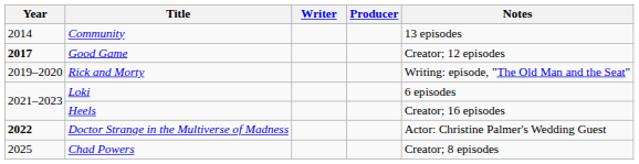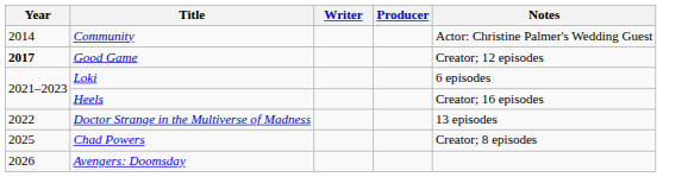 <table class="wikitable">
 <tr>
 <th>Year</th>
 <th>Title</th>
 <th width="65"><a href='#'>Writer</a></th>
 <th width="65"><a href='#'>Producer</a></th>
 <th>Notes</th>
 </tr>
 <tr>
 <td>2014</td>
 <td><em><a href='#'>Community</a></em></td>
 <td></td>
 <td></td>
-<td>13 episodes</td>
+<td>Actor: Christine Palmer's Wedding Guest</td>
 </tr>
 <tr>
 <td><strong>2017</strong></td>
 <td><em><a href='#'>Good Game</a></em></td>
 <td></td>
 <td></td>
 <td>Creator; 12 episodes</td>
-</tr>
-<tr>
-<td>2019–2020</td>
-<td><em><a href='#'>Rick and Morty</a></em></td>
-<td></td>
-<td></td>
-<td>Writing: episode, "<a href='#'>The Old Man and the Seat</a>"</td>
 </tr>
 <tr>
 <td rowspan="2">2021–2023</td>
 <td><em><a href='#'>Loki</a></em></td>
 <td></td>
 <td></td>
 <td>6 episodes</td>
 </tr>
 <tr>
 <td><em><a href='#'>Heels</a></em></td>
 <td></td>
 <td></td>
 <td>Creator; 16 episodes</td>
 </tr>
 <tr>
-<td><strong>2022</strong></td>
+<td>2022</td>
 <td><em><a href='#'>Doctor Strange in the Multiverse of Madness</a></em></td>
 <td></td>
 <td></td>
-<td>Actor: Christine Palmer's Wedding Guest</td>
+<td>13 episodes</td>
 </tr>
 <tr>
 <td>2025</td>
 <td><em><a href='#'>Chad Powers</a></em></td>
 <td></td>
 <td></td>
 <td>Creator; 8 episodes<br></td>
 </tr>
+<tr>
+<td>2026</td>
+<td><em><a href='#'>Avengers: Doomsday</a></em></td>
+<td></td>
+<td></td>
+<td></td>
+</tr>
 </table>
